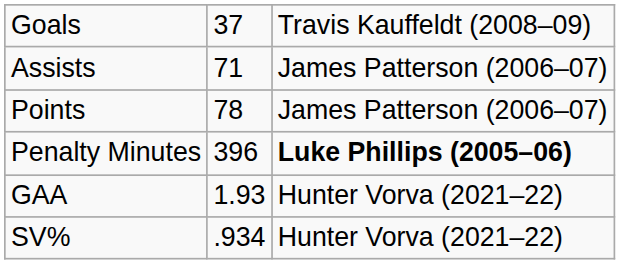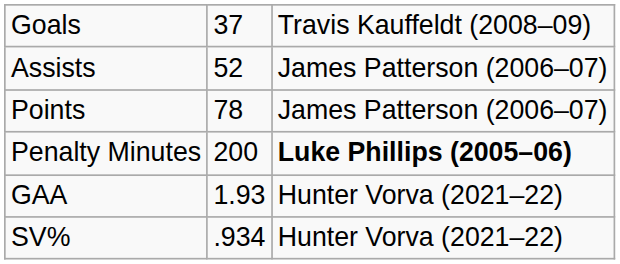 <table class="wikitable">
 <tr>
 <td>Goals</td>
 <td>37</td>
 <td>Travis Kauffeldt (2008–09)</td>
 </tr>
 <tr>
 <td>Assists</td>
-<td>71</td>
+<td>52</td>
 <td>James Patterson (2006–07)</td>
 </tr>
 <tr>
 <td>Points</td>
 <td>78</td>
 <td>James Patterson (2006–07)</td>
 </tr>
 <tr>
 <td>Penalty Minutes</td>
-<td>396</td>
+<td>200</td>
 <td><strong>Luke Phillips (2005–06)</strong></td>
 </tr>
 <tr>
 <td>GAA</td>
 <td>1.93</td>
 <td>Hunter Vorva (2021–22)</td>
 </tr>
 <tr>
 <td>SV%</td>
 <td>.934</td>
 <td>Hunter Vorva (2021–22)</td>
 </tr>
 </table>
